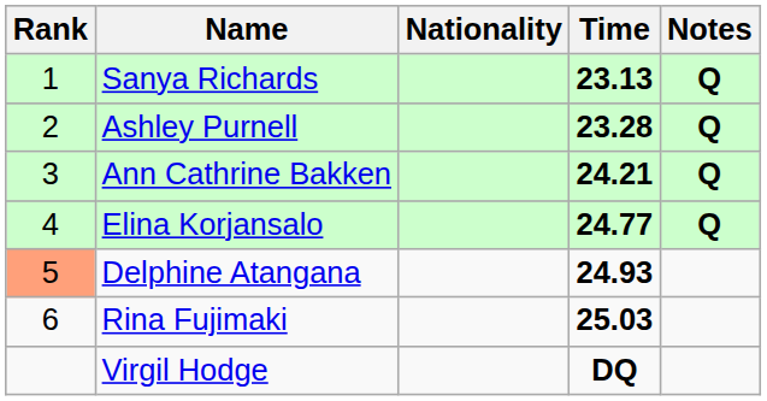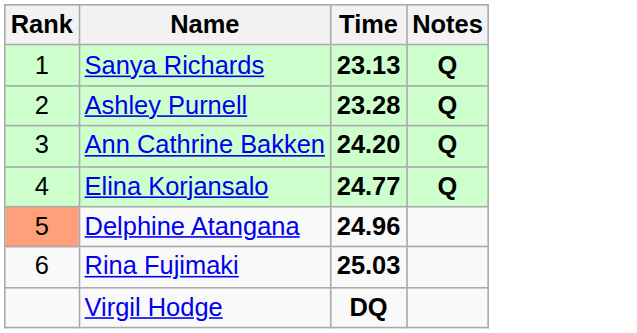 <table class="wikitable sortable" style="text-align:center">
 <tr>
 <th>Rank</th>
 <th>Name</th>
-<th>Nationality</th>
 <th>Time</th>
 <th>Notes</th>
 </tr>
 <tr bgcolor=ccffcc>
 <td>1</td>
 <td align=left><a href='#'>Sanya Richards</a></td>
-<td align=left></td>
 <td><strong>23.13</strong></td>
 <td><strong>Q</strong></td>
 </tr>
 <tr bgcolor=ccffcc>
 <td>2</td>
 <td align=left><a href='#'>Ashley Purnell</a></td>
-<td align=left></td>
 <td><strong>23.28</strong></td>
 <td><strong>Q</strong></td>
 </tr>
 <tr bgcolor=ccffcc>
 <td>3</td>
 <td align=left><a href='#'>Ann Cathrine Bakken</a></td>
-<td align=left></td>
-<td><strong>24.21</strong></td>
+<td><strong>24.20</strong></td>
 <td><strong>Q</strong></td>
 </tr>
 <tr bgcolor=ccffcc>
 <td>4</td>
 <td align=left><a href='#'>Elina Korjansalo</a></td>
-<td align=left></td>
 <td><strong>24.77</strong></td>
 <td><strong>Q</strong></td>
 </tr>
 <tr>
 <td style="background: lightsalmon;">5</td>
 <td align=left><a href='#'>Delphine Atangana</a></td>
-<td align=left></td>
-<td><strong>24.93</strong></td>
+<td><strong>24.96</strong></td>
 <td></td>
 </tr>
 <tr>
 <td>6</td>
 <td align=left><a href='#'>Rina Fujimaki</a></td>
-<td align=left></td>
 <td><strong>25.03</strong></td>
 <td></td>
 </tr>
 <tr>
 <td></td>
 <td align=left><a href='#'>Virgil Hodge</a></td>
-<td align=left></td>
 <td><strong>DQ</strong></td>
 <td></td>
 </tr>
 </table>
